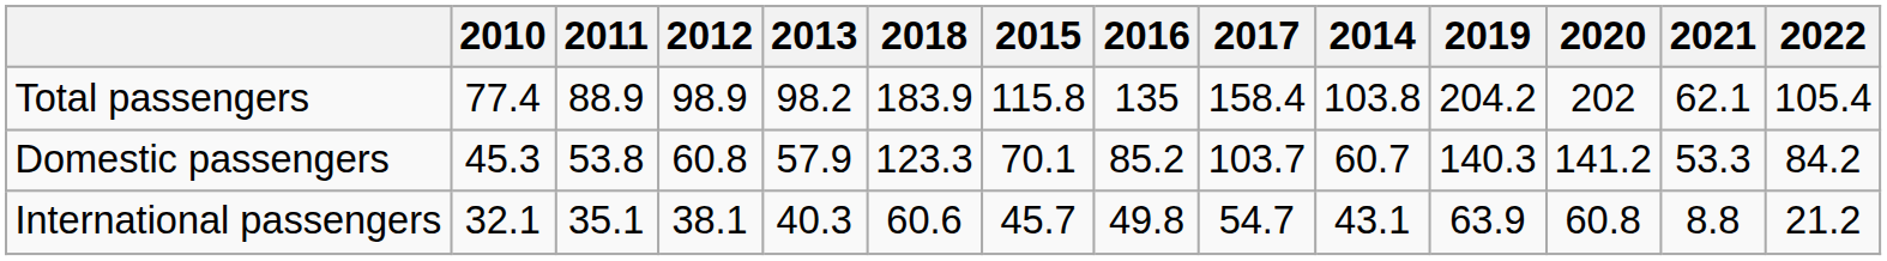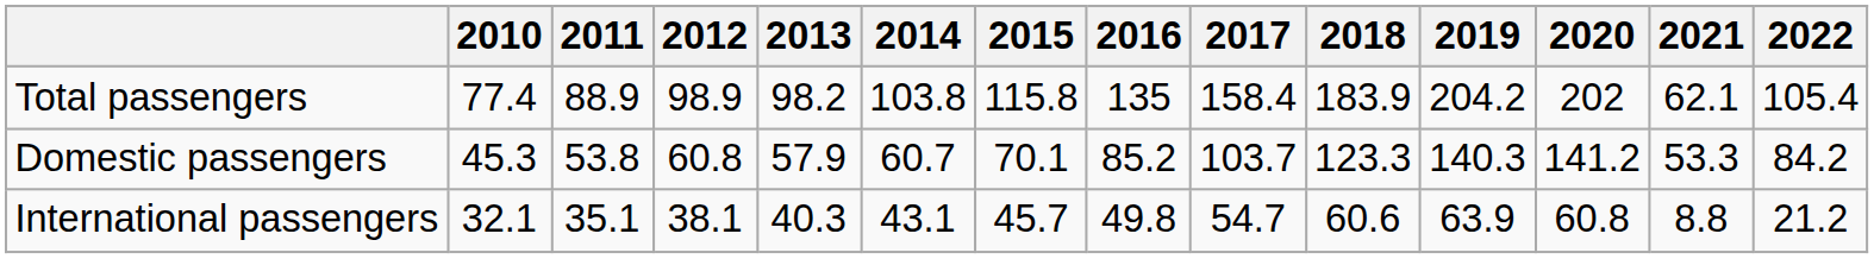 <table class="wikitable" style="text-align:center;">
 <tr>
 <th></th>
 <th>2010</th>
 <th>2011</th>
 <th>2012</th>
 <th>2013</th>
-<th>2018</th>
+<th>2014</th>
 <th>2015</th>
 <th>2016</th>
 <th>2017</th>
-<th>2014</th>
+<th>2018</th>
 <th>2019</th>
 <th>2020</th>
 <th>2021</th>
 <th>2022</th>
 </tr>
 <tr>
 <td style="text-align:left;">Total passengers</td>
 <td>77.4</td>
 <td>88.9</td>
 <td>98.9</td>
 <td>98.2</td>
-<td>183.9</td>
+<td>103.8</td>
 <td>115.8</td>
 <td>135</td>
 <td>158.4</td>
-<td>103.8</td>
+<td>183.9</td>
 <td>204.2</td>
 <td>202</td>
 <td>62.1</td>
 <td>105.4</td>
 </tr>
 <tr>
 <td style="text-align:left;">Domestic passengers</td>
 <td>45.3</td>
 <td>53.8</td>
 <td>60.8</td>
 <td>57.9</td>
-<td>123.3</td>
+<td>60.7</td>
 <td>70.1</td>
 <td>85.2</td>
 <td>103.7</td>
-<td>60.7</td>
+<td>123.3</td>
 <td>140.3</td>
 <td>141.2</td>
 <td>53.3</td>
 <td>84.2</td>
 </tr>
 <tr>
 <td style="text-align:left;">International passengers</td>
 <td>32.1</td>
 <td>35.1</td>
 <td>38.1</td>
 <td>40.3</td>
-<td>60.6</td>
+<td>43.1</td>
 <td>45.7</td>
 <td>49.8</td>
 <td>54.7</td>
-<td>43.1</td>
+<td>60.6</td>
 <td>63.9</td>
 <td>60.8</td>
 <td>8.8</td>
 <td>21.2</td>
 </tr>
 </table>
